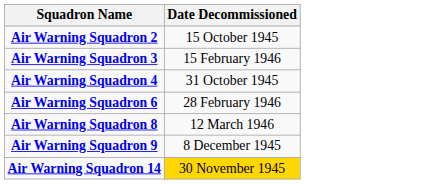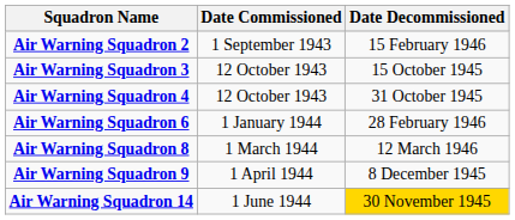 <table class="wikitable" style="text-align:center;">
 <tr bgcolor="#CCCCCC">
 <th>Squadron Name</th>
+<th>Date Commissioned</th>
 <th>Date Decommissioned</th>
 </tr>
 <tr>
 <td><strong><a href='#'>Air Warning Squadron 2</a></strong></td>
+<td>1 September 1943</td>
+<td>15 February 1946</td>
+</tr>
+<tr>
+<td><strong><a href='#'>Air Warning Squadron 3</a></strong></td>
+<td>12 October 1943</td>
 <td>15 October 1945</td>
 </tr>
 <tr>
-<td><strong><a href='#'>Air Warning Squadron 3</a></strong></td>
-<td>15 February 1946</td>
-</tr>
-<tr>
 <td><strong><a href='#'>Air Warning Squadron 4</a></strong></td>
+<td>12 October 1943</td>
 <td>31 October 1945</td>
 </tr>
 <tr>
 <td><strong><a href='#'>Air Warning Squadron 6</a></strong></td>
+<td>1 January 1944</td>
 <td>28 February 1946</td>
 </tr>
 <tr>
 <td><strong><a href='#'>Air Warning Squadron 8</a></strong></td>
+<td>1 March 1944</td>
 <td>12 March 1946</td>
 </tr>
 <tr>
 <td><strong><a href='#'>Air Warning Squadron 9</a></strong></td>
+<td>1 April 1944</td>
 <td>8 December 1945</td>
 </tr>
 <tr>
 <td><strong><a href='#'>Air Warning Squadron 14</a></strong></td>
+<td>1 June 1944</td>
 <td style="background: gold;">30 November 1945</td>
 </tr>
 </table>
